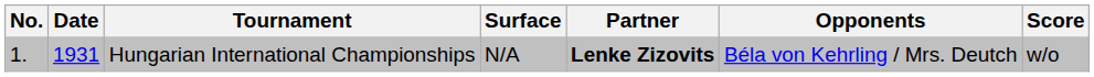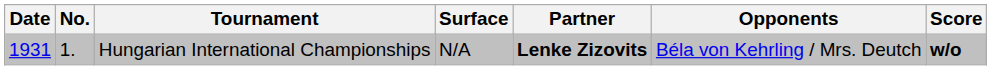 <table class="wikitable">
 <tr>
+<th>Date</th>
 <th>No.</th>
-<th>Date</th>
 <th>Tournament</th>
 <th>Surface</th>
 <th>Partner</th>
 <th>Opponents</th>
 <th>Score</th>
 </tr>
 <tr bgcolor=silver>
+<td><a href='#'>1931</a></td>
 <td>1.</td>
-<td><a href='#'>1931</a></td>
 <td>Hungarian International Championships</td>
 <td>N/A</td>
 <td><strong> Lenke Zizovits</strong></td>
 <td> <a href='#'>Béla von Kehrling</a> / Mrs. Deutch</td>
-<td>w/o</td>
+<td><strong>w/o</strong></td>
 </tr>
 </table>
